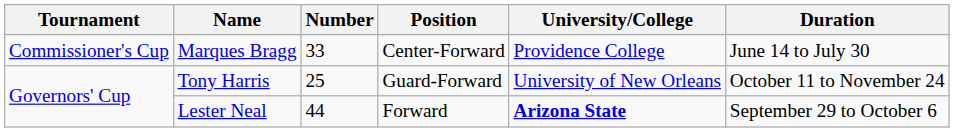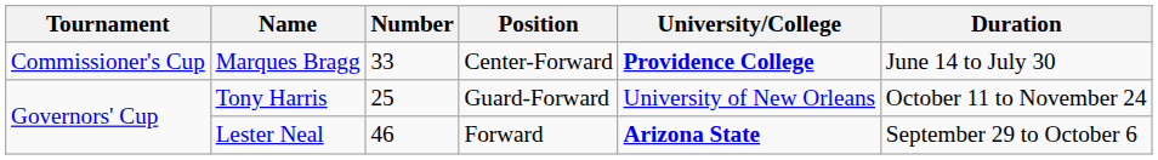 <table class="wikitable">
 <tr>
 <th>Tournament</th>
 <th>Name</th>
 <th>Number</th>
 <th>Position</th>
 <th>University/College</th>
 <th>Duration</th>
 </tr>
 <tr>
 <td><a href='#'>Commissioner's Cup</a></td>
 <td><a href='#'>Marques Bragg</a></td>
 <td>33</td>
 <td>Center-Forward</td>
-<td><a href='#'>Providence College</a></td>
+<td><strong><a href='#'>Providence College</a></strong></td>
 <td>June 14 to July 30</td>
 </tr>
 <tr>
 <td rowspan="2"><a href='#'>Governors' Cup</a></td>
 <td><a href='#'>Tony Harris</a></td>
 <td>25</td>
 <td>Guard-Forward</td>
 <td><a href='#'>University of New Orleans</a></td>
 <td>October 11 to November 24</td>
 </tr>
 <tr>
 <td><a href='#'>Lester Neal</a></td>
-<td>44</td>
+<td>46</td>
 <td>Forward</td>
 <td><strong><a href='#'>Arizona State</a></strong></td>
 <td>September 29 to October 6</td>
 </tr>
 </table>
